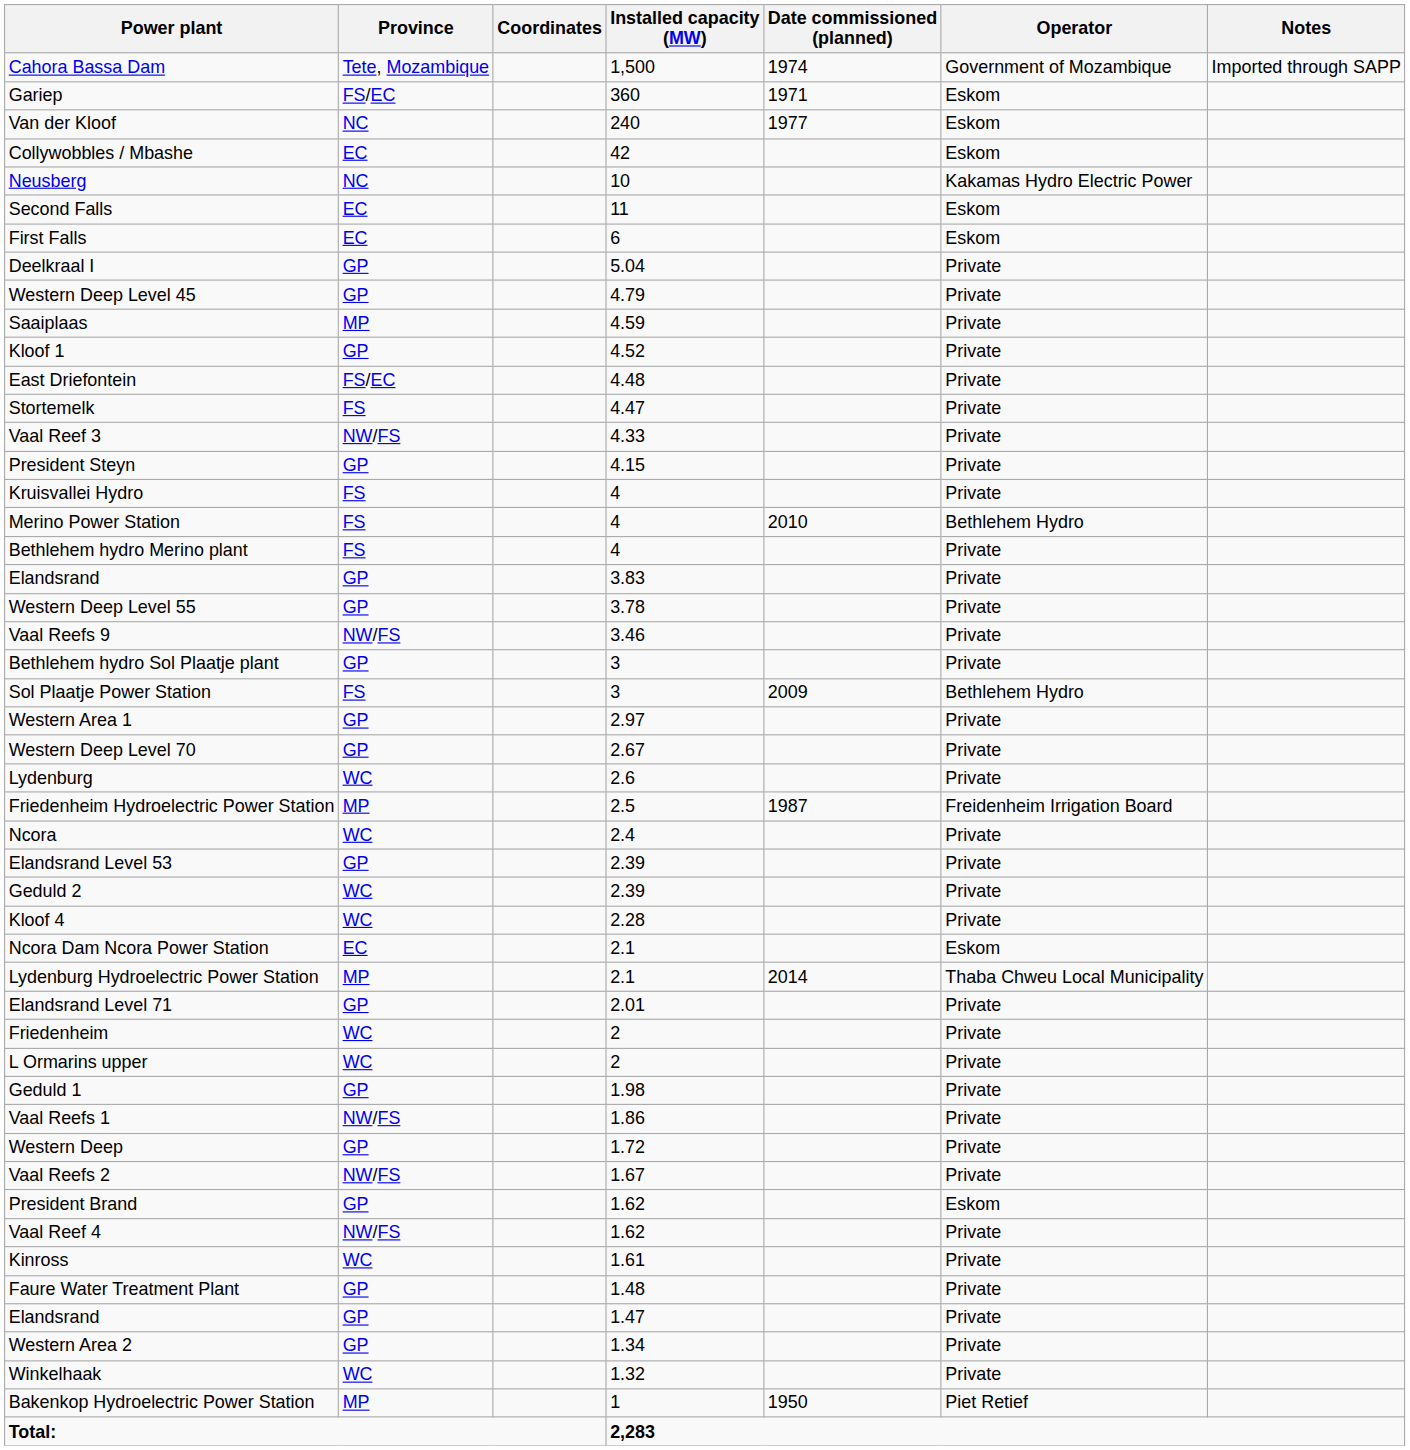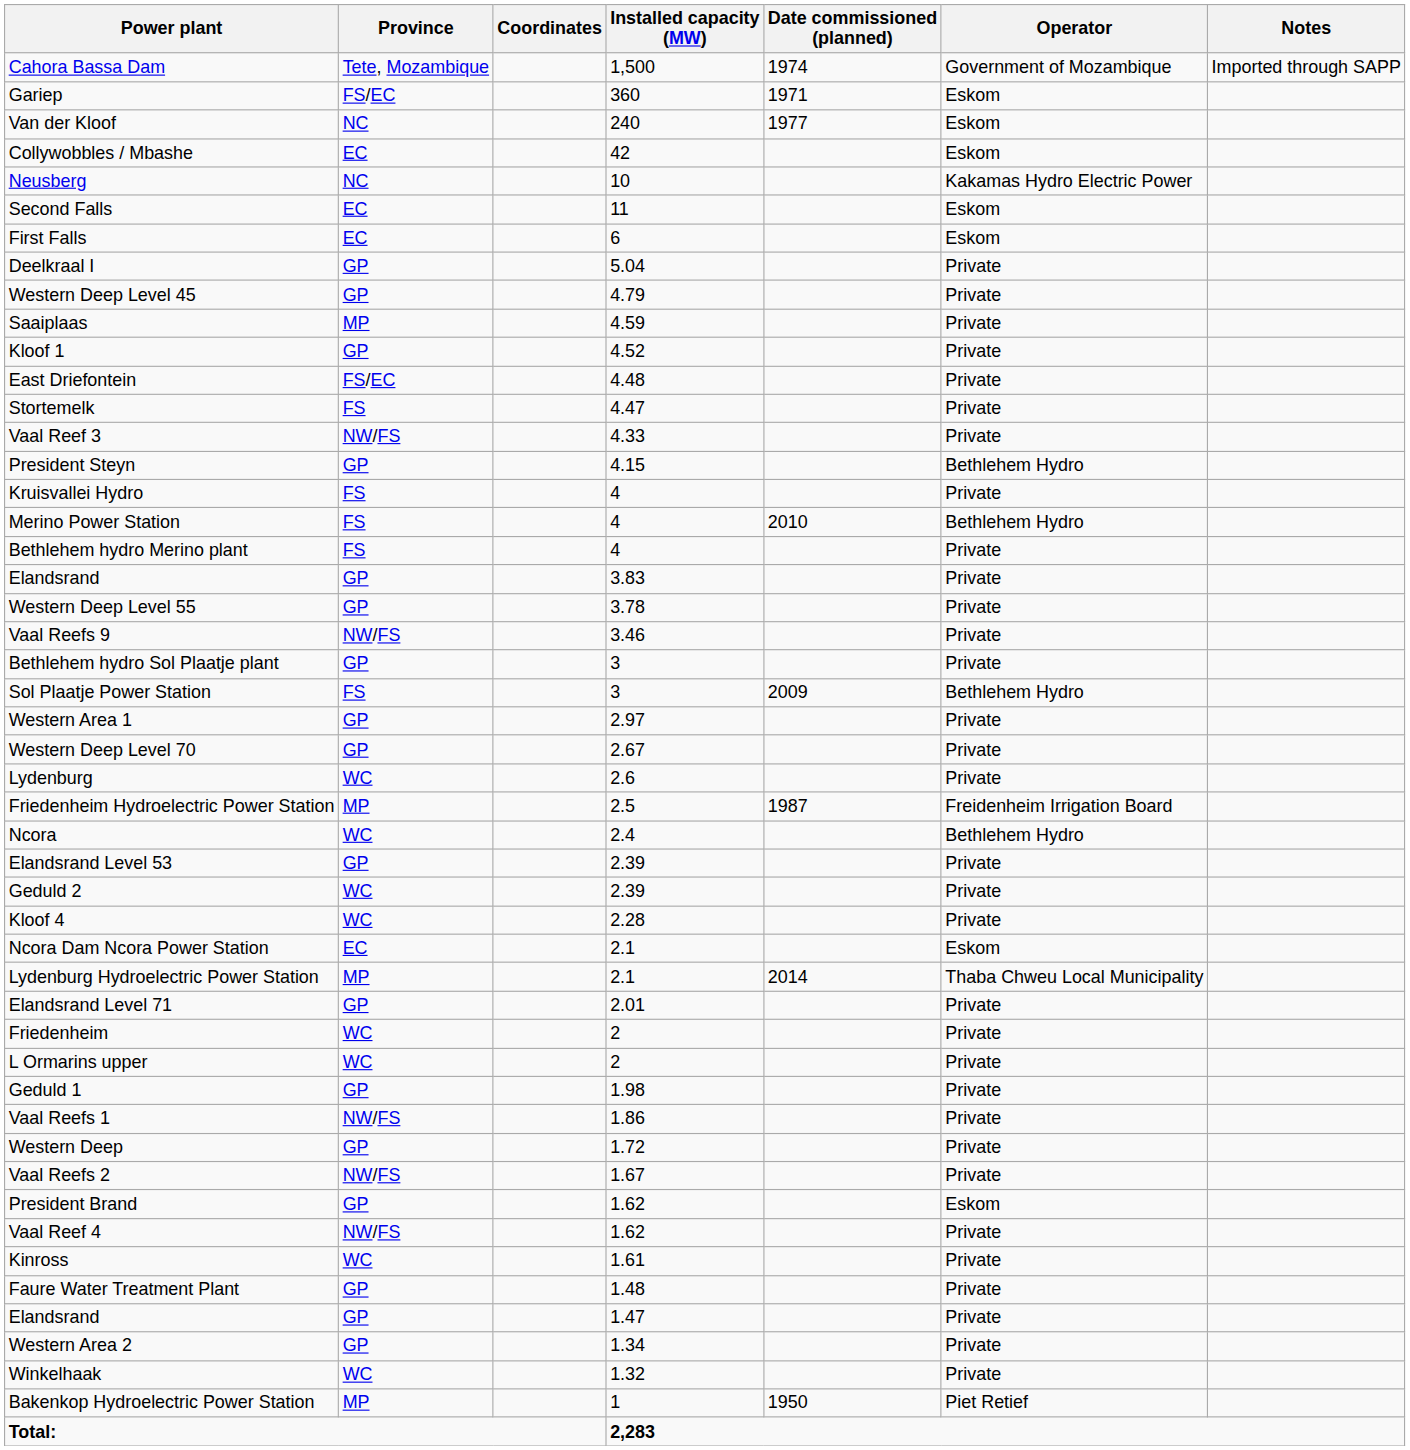 <table class="wikitable sortable">
 <tr>
 <th>Power plant</th>
 <th>Province</th>
 <th>Coordinates</th>
 <th>Installed capacity<br>(<a href='#'>MW</a>)</th>
 <th>Date commissioned<br>(planned)</th>
 <th>Operator</th>
 <th>Notes</th>
 </tr>
 <tr>
 <td><a href='#'>Cahora Bassa Dam</a></td>
 <td><a href='#'>Tete</a>, <a href='#'>Mozambique</a></td>
 <td></td>
 <td>1,500</td>
 <td>1974</td>
 <td>Government  of Mozambique</td>
 <td>Imported through SAPP</td>
 </tr>
 <tr>
 <td>Gariep</td>
 <td><a href='#'>FS</a>/<a href='#'>EC</a></td>
 <td></td>
 <td>360</td>
 <td>1971</td>
 <td>Eskom</td>
 <td></td>
 </tr>
 <tr>
 <td>Van der Kloof</td>
 <td><a href='#'>NC</a></td>
 <td></td>
 <td>240</td>
 <td>1977</td>
 <td>Eskom</td>
 <td></td>
 </tr>
 <tr>
 <td>Collywobbles / Mbashe</td>
 <td><a href='#'>EC</a></td>
 <td></td>
 <td>42</td>
 <td></td>
 <td>Eskom</td>
 <td></td>
 </tr>
 <tr>
 <td><a href='#'>Neusberg</a></td>
 <td><a href='#'>NC</a></td>
 <td></td>
 <td>10</td>
 <td></td>
 <td>Kakamas Hydro Electric Power</td>
 <td></td>
 </tr>
 <tr>
 <td>Second Falls</td>
 <td><a href='#'>EC</a></td>
 <td></td>
 <td>11</td>
 <td></td>
 <td>Eskom</td>
 <td></td>
 </tr>
 <tr>
 <td>First Falls</td>
 <td><a href='#'>EC</a></td>
 <td></td>
 <td>6</td>
 <td></td>
 <td>Eskom</td>
 <td></td>
 </tr>
 <tr>
 <td>Deelkraal I</td>
 <td><a href='#'>GP</a></td>
 <td></td>
 <td>5.04</td>
 <td></td>
 <td>Private</td>
 <td></td>
 </tr>
 <tr>
 <td>Western Deep Level 45</td>
 <td><a href='#'>GP</a></td>
 <td></td>
 <td>4.79</td>
 <td></td>
 <td>Private</td>
 <td></td>
 </tr>
 <tr>
 <td>Saaiplaas</td>
 <td><a href='#'>MP</a></td>
 <td></td>
 <td>4.59</td>
 <td></td>
 <td>Private</td>
 <td></td>
 </tr>
 <tr>
 <td>Kloof 1</td>
 <td><a href='#'>GP</a></td>
 <td></td>
 <td>4.52</td>
 <td></td>
 <td>Private</td>
 <td></td>
 </tr>
 <tr>
 <td>East Driefontein</td>
 <td><a href='#'>FS</a>/<a href='#'>EC</a></td>
 <td></td>
 <td>4.48</td>
 <td></td>
 <td>Private</td>
 <td></td>
 </tr>
 <tr>
 <td>Stortemelk</td>
 <td><a href='#'>FS</a></td>
 <td></td>
 <td>4.47</td>
 <td></td>
 <td>Private</td>
 <td></td>
 </tr>
 <tr>
 <td>Vaal Reef 3</td>
 <td><a href='#'>NW</a>/<a href='#'>FS</a></td>
 <td></td>
 <td>4.33</td>
 <td></td>
 <td>Private</td>
 <td></td>
 </tr>
 <tr>
 <td>President Steyn</td>
 <td><a href='#'>GP</a></td>
 <td></td>
 <td>4.15</td>
 <td></td>
-<td>Private</td>
+<td>Bethlehem Hydro</td>
 <td></td>
 </tr>
 <tr>
 <td>Kruisvallei Hydro</td>
 <td><a href='#'>FS</a></td>
 <td></td>
 <td>4</td>
 <td></td>
 <td>Private</td>
 <td></td>
 </tr>
 <tr>
 <td>Merino Power Station</td>
 <td><a href='#'>FS</a></td>
 <td></td>
 <td>4</td>
 <td>2010</td>
 <td>Bethlehem Hydro</td>
 <td></td>
 </tr>
 <tr>
 <td>Bethlehem hydro Merino plant</td>
 <td><a href='#'>FS</a></td>
 <td></td>
 <td>4</td>
 <td></td>
 <td>Private</td>
 <td></td>
 </tr>
 <tr>
 <td>Elandsrand</td>
 <td><a href='#'>GP</a></td>
 <td></td>
 <td>3.83</td>
 <td></td>
 <td>Private</td>
 <td></td>
 </tr>
 <tr>
 <td>Western Deep Level 55</td>
 <td><a href='#'>GP</a></td>
 <td></td>
 <td>3.78</td>
 <td></td>
 <td>Private</td>
 <td></td>
 </tr>
 <tr>
 <td>Vaal Reefs 9</td>
 <td><a href='#'>NW</a>/<a href='#'>FS</a></td>
 <td></td>
 <td>3.46</td>
 <td></td>
 <td>Private</td>
 <td></td>
 </tr>
 <tr>
 <td>Bethlehem hydro Sol Plaatje plant</td>
 <td><a href='#'>GP</a></td>
 <td></td>
 <td>3</td>
 <td></td>
 <td>Private</td>
 <td></td>
 </tr>
 <tr>
 <td>Sol Plaatje Power Station</td>
 <td><a href='#'>FS</a></td>
 <td></td>
 <td>3</td>
 <td>2009</td>
 <td>Bethlehem Hydro</td>
 <td></td>
 </tr>
 <tr>
 <td>Western Area 1</td>
 <td><a href='#'>GP</a></td>
 <td></td>
 <td>2.97</td>
 <td></td>
 <td>Private</td>
 <td></td>
 </tr>
 <tr>
 <td>Western Deep Level 70</td>
 <td><a href='#'>GP</a></td>
 <td></td>
 <td>2.67</td>
 <td></td>
 <td>Private</td>
 <td></td>
 </tr>
 <tr>
 <td>Lydenburg</td>
 <td><a href='#'>WC</a></td>
 <td></td>
 <td>2.6</td>
 <td></td>
 <td>Private</td>
 <td></td>
 </tr>
 <tr>
 <td>Friedenheim Hydroelectric Power Station</td>
 <td><a href='#'>MP</a></td>
 <td></td>
 <td>2.5</td>
 <td>1987</td>
 <td>Freidenheim Irrigation Board</td>
 <td></td>
 </tr>
 <tr>
 <td>Ncora</td>
 <td><a href='#'>WC</a></td>
 <td></td>
 <td>2.4</td>
 <td></td>
-<td>Private</td>
+<td>Bethlehem Hydro</td>
 <td></td>
 </tr>
 <tr>
 <td>Elandsrand Level 53</td>
 <td><a href='#'>GP</a></td>
 <td></td>
 <td>2.39</td>
 <td></td>
 <td>Private</td>
 <td></td>
 </tr>
 <tr>
 <td>Geduld 2</td>
 <td><a href='#'>WC</a></td>
 <td></td>
 <td>2.39</td>
 <td></td>
 <td>Private</td>
 <td></td>
 </tr>
 <tr>
 <td>Kloof 4</td>
 <td><a href='#'>WC</a></td>
 <td></td>
 <td>2.28</td>
 <td></td>
 <td>Private</td>
 <td></td>
 </tr>
 <tr>
 <td>Ncora Dam Ncora Power Station</td>
 <td><a href='#'>EC</a></td>
 <td></td>
 <td>2.1</td>
 <td></td>
 <td>Eskom</td>
 <td></td>
 </tr>
 <tr>
 <td>Lydenburg Hydroelectric Power Station</td>
 <td><a href='#'>MP</a></td>
 <td></td>
 <td>2.1</td>
 <td>2014</td>
 <td>Thaba Chweu Local Municipality</td>
 <td></td>
 </tr>
 <tr>
 <td>Elandsrand Level 71</td>
 <td><a href='#'>GP</a></td>
 <td></td>
 <td>2.01</td>
 <td></td>
 <td>Private</td>
 <td></td>
 </tr>
 <tr>
 <td>Friedenheim</td>
 <td><a href='#'>WC</a></td>
 <td></td>
 <td>2</td>
 <td></td>
 <td>Private</td>
 <td></td>
 </tr>
 <tr>
 <td>L Ormarins upper</td>
 <td><a href='#'>WC</a></td>
 <td></td>
 <td>2</td>
 <td></td>
 <td>Private</td>
 <td></td>
 </tr>
 <tr>
 <td>Geduld 1</td>
 <td><a href='#'>GP</a></td>
 <td></td>
 <td>1.98</td>
 <td></td>
 <td>Private</td>
 <td></td>
 </tr>
 <tr>
 <td>Vaal Reefs 1</td>
 <td><a href='#'>NW</a>/<a href='#'>FS</a></td>
 <td></td>
 <td>1.86</td>
 <td></td>
 <td>Private</td>
 <td></td>
 </tr>
 <tr>
 <td>Western Deep</td>
 <td><a href='#'>GP</a></td>
 <td></td>
 <td>1.72</td>
 <td></td>
 <td>Private</td>
 <td></td>
 </tr>
 <tr>
 <td>Vaal Reefs 2</td>
 <td><a href='#'>NW</a>/<a href='#'>FS</a></td>
 <td></td>
 <td>1.67</td>
 <td></td>
 <td>Private</td>
 <td></td>
 </tr>
 <tr>
 <td>President Brand</td>
 <td><a href='#'>GP</a></td>
 <td></td>
 <td>1.62</td>
 <td></td>
 <td>Eskom</td>
 <td></td>
 </tr>
 <tr>
 <td>Vaal Reef 4</td>
 <td><a href='#'>NW</a>/<a href='#'>FS</a></td>
 <td></td>
 <td>1.62</td>
 <td></td>
 <td>Private</td>
 <td></td>
 </tr>
 <tr>
 <td>Kinross</td>
 <td><a href='#'>WC</a></td>
 <td></td>
 <td>1.61</td>
 <td></td>
 <td>Private</td>
 <td></td>
 </tr>
 <tr>
 <td>Faure Water Treatment Plant</td>
 <td><a href='#'>GP</a></td>
 <td></td>
 <td>1.48</td>
 <td></td>
 <td>Private</td>
 <td></td>
 </tr>
 <tr>
 <td>Elandsrand</td>
 <td><a href='#'>GP</a></td>
 <td></td>
 <td>1.47</td>
 <td></td>
 <td>Private</td>
 <td></td>
 </tr>
 <tr>
 <td>Western Area 2</td>
 <td><a href='#'>GP</a></td>
 <td></td>
 <td>1.34</td>
 <td></td>
 <td>Private</td>
 <td></td>
 </tr>
 <tr>
 <td>Winkelhaak</td>
 <td><a href='#'>WC</a></td>
 <td></td>
 <td>1.32</td>
 <td></td>
 <td>Private</td>
 <td></td>
 </tr>
 <tr>
 <td>Bakenkop Hydroelectric Power Station</td>
 <td><a href='#'>MP</a></td>
 <td></td>
 <td>1</td>
 <td>1950</td>
 <td>Piet Retief</td>
 <td></td>
 </tr>
 <tr>
 <td colspan="3"><strong>Total:</strong></td>
 <td colspan="4"><strong>2,283</strong></td>
 </tr>
 </table>
